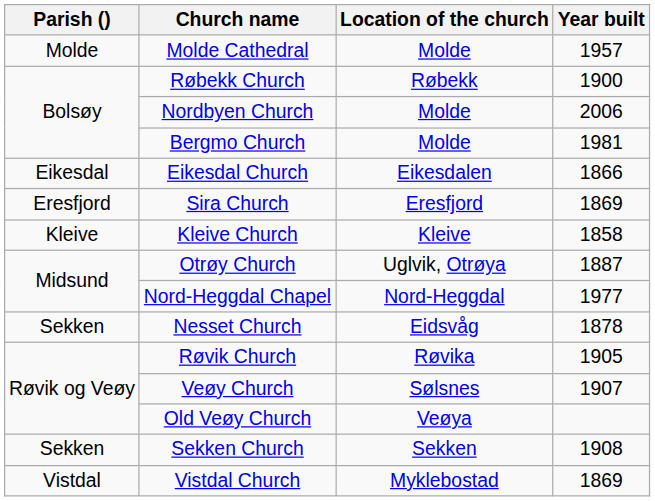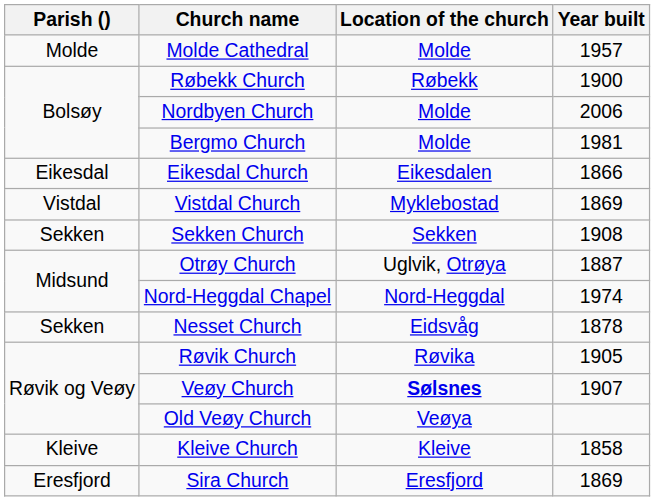 <table class="wikitable" style="text-align:center">
 <tr>
 <th>Parish ()</th>
 <th>Church name</th>
 <th>Location of the church</th>
 <th>Year built</th>
 </tr>
 <tr>
 <td rowspan="1">Molde</td>
 <td><a href='#'>Molde Cathedral</a></td>
 <td><a href='#'>Molde</a></td>
 <td>1957</td>
 </tr>
 <tr>
 <td rowspan="3">Bolsøy</td>
 <td><a href='#'>Røbekk Church</a></td>
 <td><a href='#'>Røbekk</a></td>
 <td>1900</td>
 </tr>
 <tr>
 <td><a href='#'>Nordbyen Church</a></td>
 <td><a href='#'>Molde</a></td>
 <td>2006</td>
 </tr>
 <tr>
 <td><a href='#'>Bergmo Church</a></td>
 <td><a href='#'>Molde</a></td>
 <td>1981</td>
 </tr>
 <tr>
 <td>Eikesdal</td>
 <td><a href='#'>Eikesdal Church</a></td>
 <td><a href='#'>Eikesdalen</a></td>
 <td>1866</td>
 </tr>
 <tr>
-<td>Eresfjord</td>
-<td><a href='#'>Sira Church</a></td>
-<td><a href='#'>Eresfjord</a></td>
+<td>Vistdal</td>
+<td><a href='#'>Vistdal Church</a></td>
+<td><a href='#'>Myklebostad</a></td>
 <td>1869</td>
 </tr>
 <tr>
-<td>Kleive</td>
-<td><a href='#'>Kleive Church</a></td>
-<td><a href='#'>Kleive</a></td>
-<td>1858</td>
+<td>Sekken</td>
+<td><a href='#'>Sekken Church</a></td>
+<td><a href='#'>Sekken</a></td>
+<td>1908</td>
 </tr>
 <tr>
 <td rowspan="2">Midsund</td>
 <td><a href='#'>Otrøy Church</a></td>
 <td>Uglvik, <a href='#'>Otrøya</a></td>
 <td>1887</td>
 </tr>
 <tr>
 <td><a href='#'>Nord-Heggdal Chapel</a></td>
 <td><a href='#'>Nord-Heggdal</a></td>
-<td>1977</td>
+<td>1974</td>
 </tr>
 <tr>
 <td>Sekken</td>
 <td><a href='#'>Nesset Church</a></td>
 <td><a href='#'>Eidsvåg</a></td>
 <td>1878</td>
 </tr>
 <tr>
 <td rowspan="3">Røvik og Veøy</td>
 <td><a href='#'>Røvik Church</a></td>
 <td><a href='#'>Røvika</a></td>
 <td>1905</td>
 </tr>
 <tr>
 <td><a href='#'>Veøy Church</a></td>
-<td><a href='#'>Sølsnes</a></td>
+<td><strong><a href='#'>Sølsnes</a></strong></td>
 <td>1907</td>
 </tr>
 <tr>
 <td><a href='#'>Old Veøy Church</a></td>
 <td><a href='#'>Veøya</a></td>
 <td></td>
 </tr>
 <tr>
-<td>Sekken</td>
-<td><a href='#'>Sekken Church</a></td>
-<td><a href='#'>Sekken</a></td>
-<td>1908</td>
+<td>Kleive</td>
+<td><a href='#'>Kleive Church</a></td>
+<td><a href='#'>Kleive</a></td>
+<td>1858</td>
 </tr>
 <tr>
-<td>Vistdal</td>
-<td><a href='#'>Vistdal Church</a></td>
-<td><a href='#'>Myklebostad</a></td>
+<td>Eresfjord</td>
+<td><a href='#'>Sira Church</a></td>
+<td><a href='#'>Eresfjord</a></td>
 <td>1869</td>
 </tr>
 </table>
